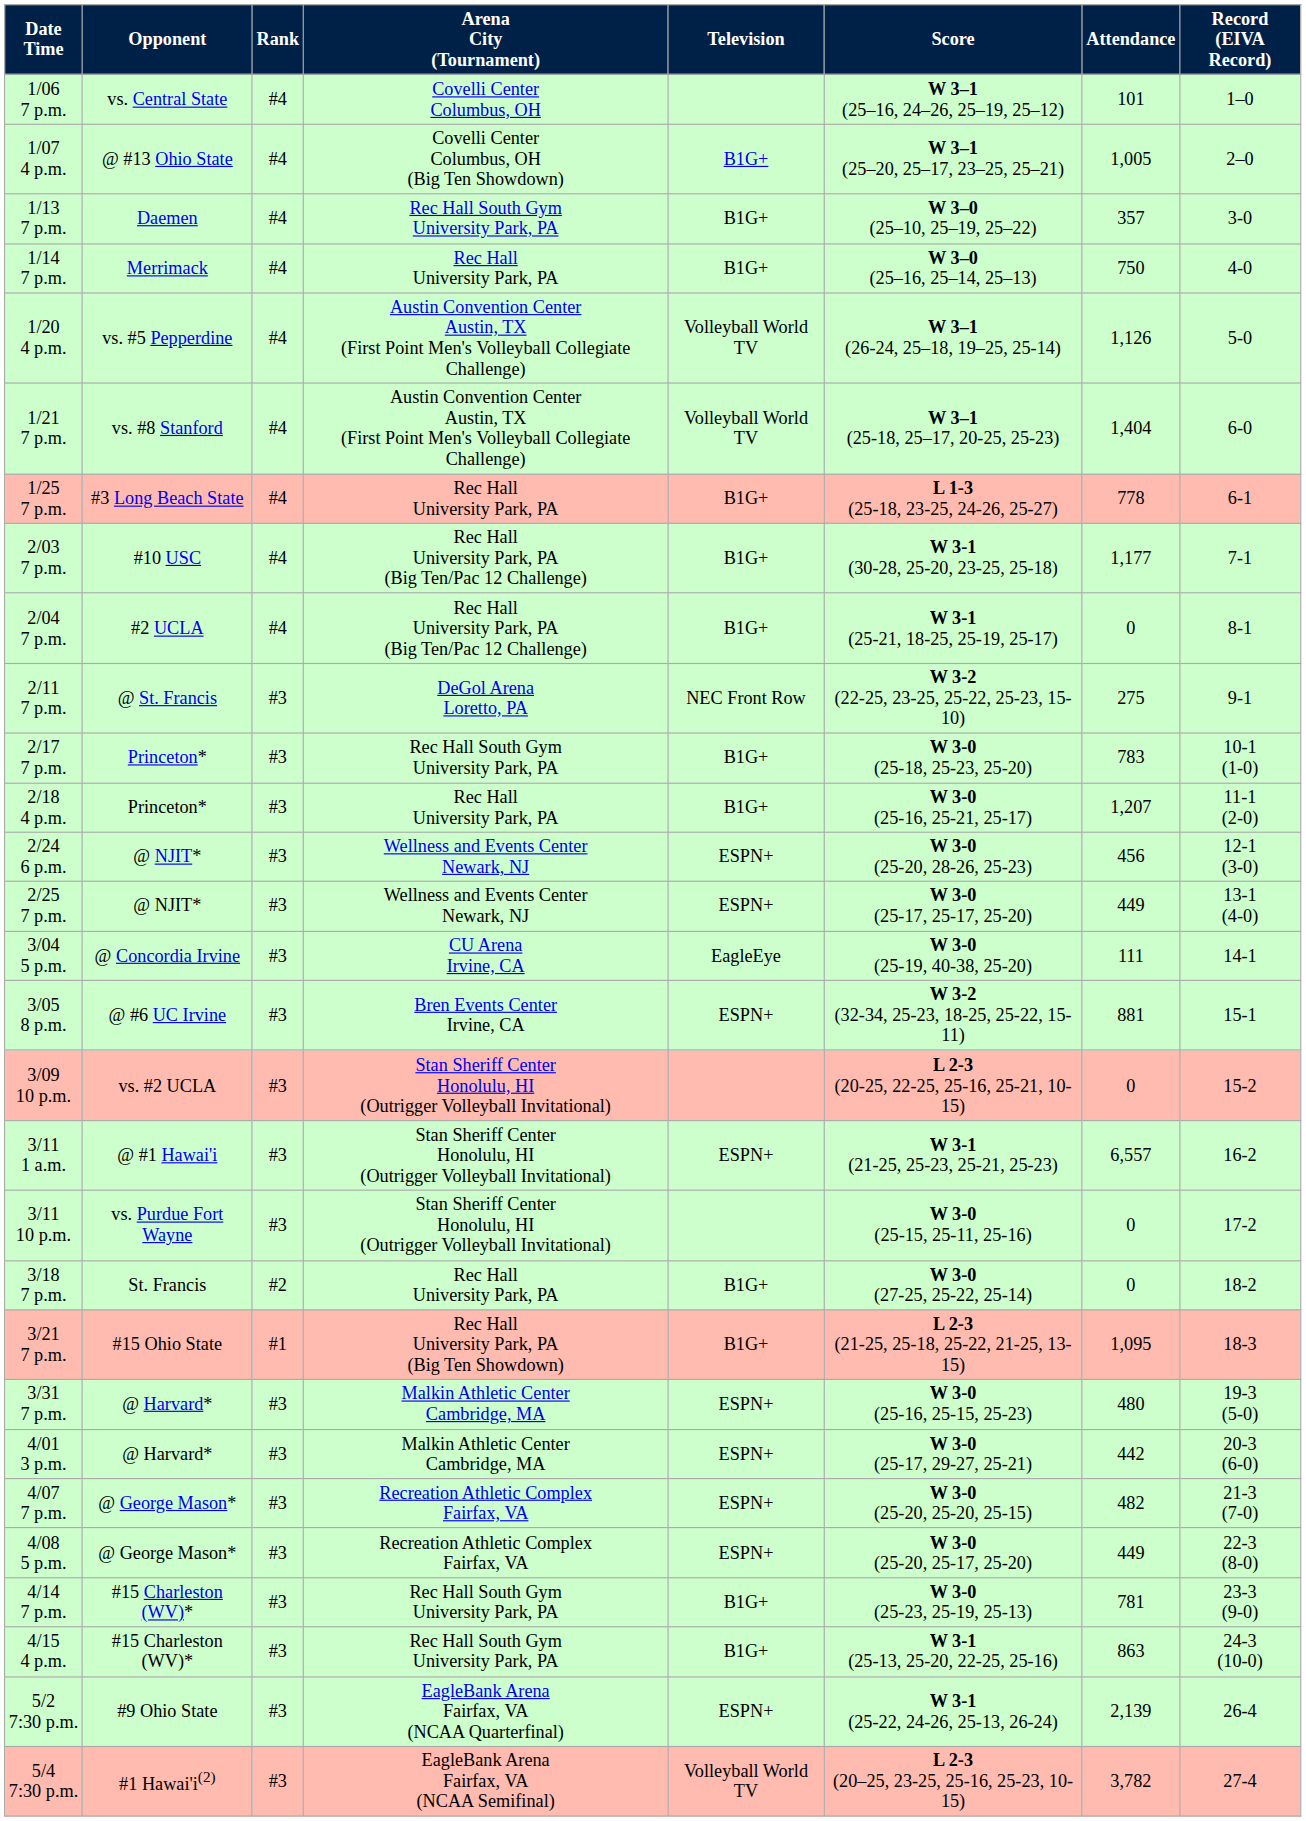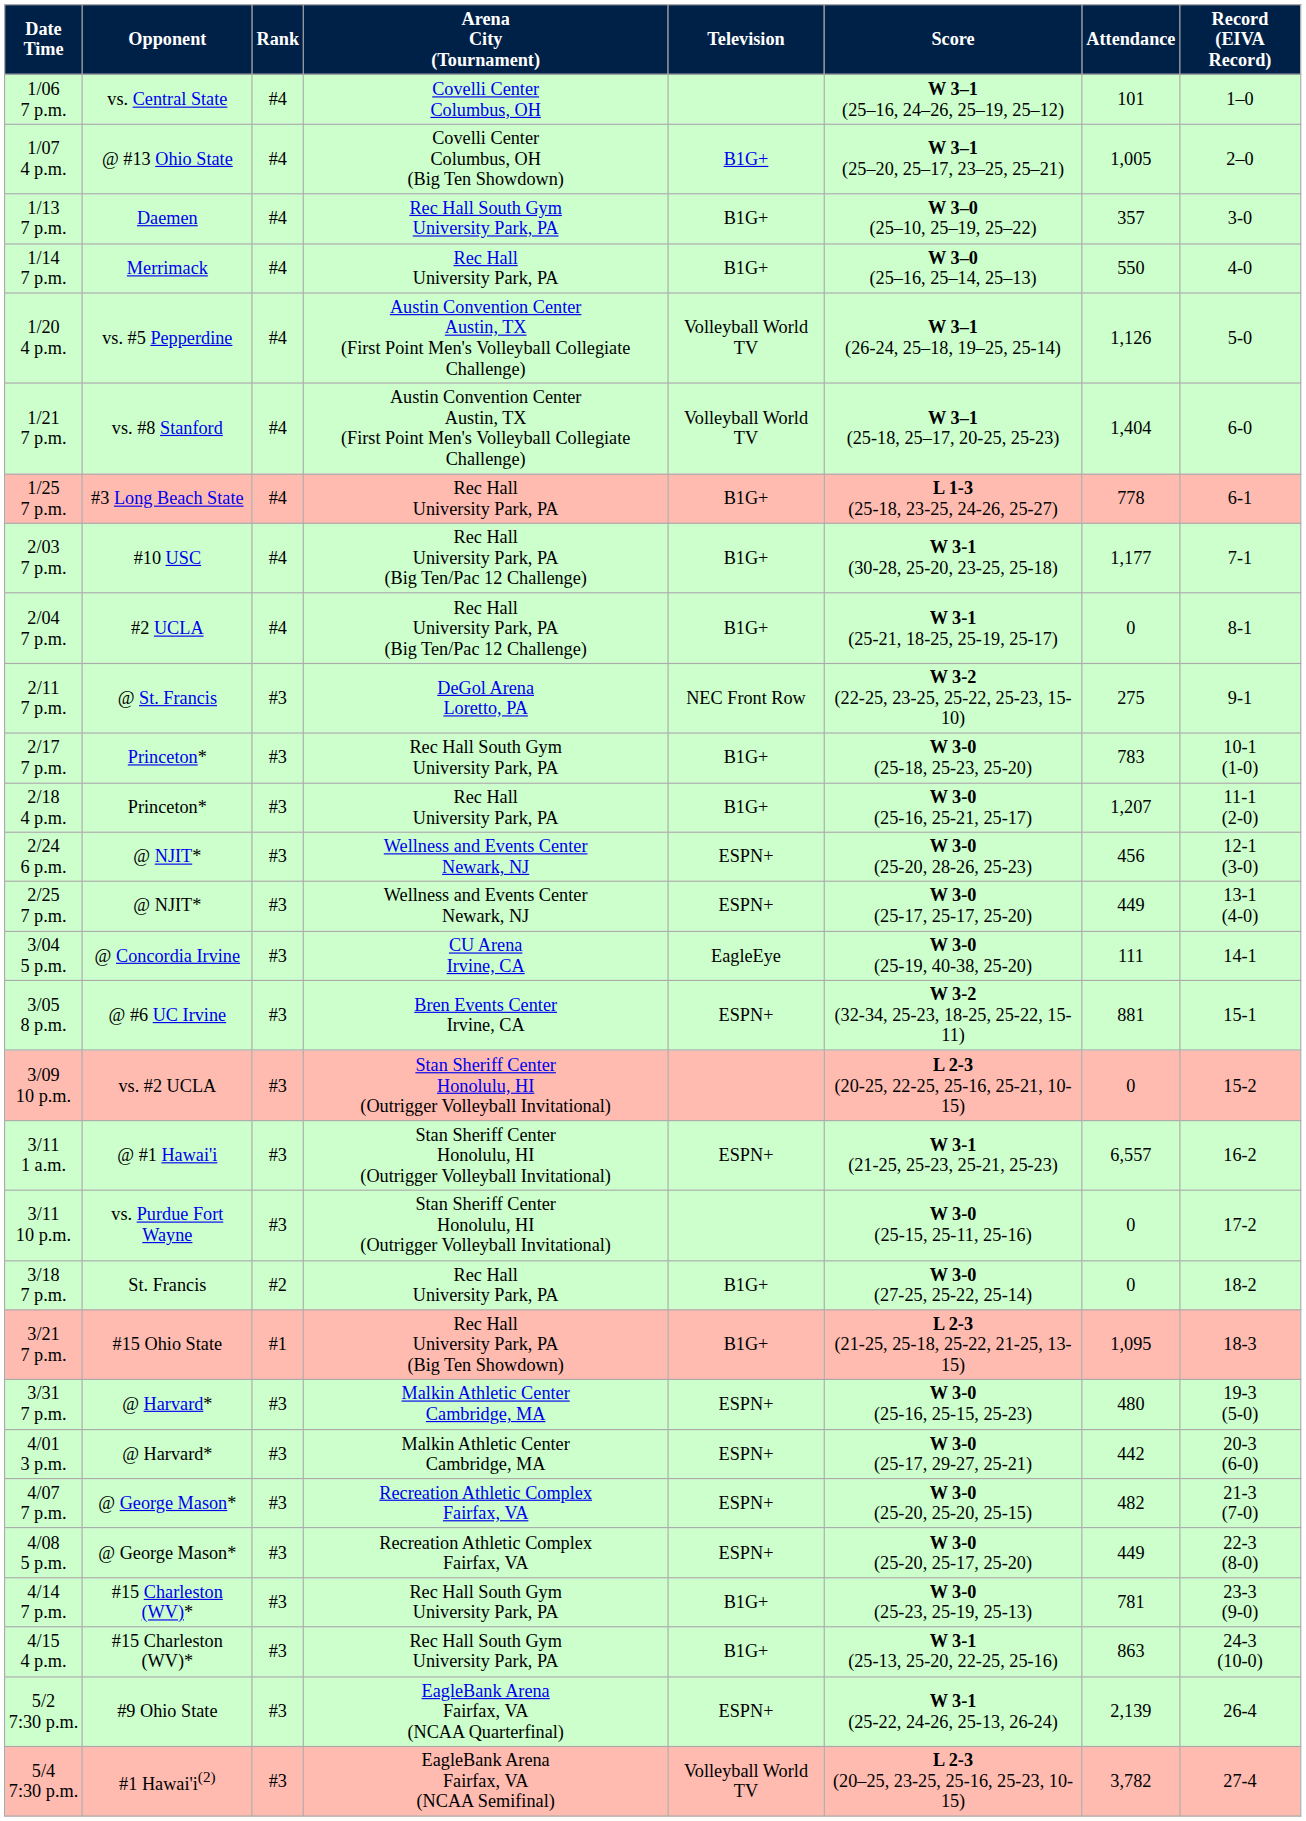 <table class="wikitable sortable" style="width:90%">
 <tr>
 <th style="background:#002147; color:#FFFFFF;" scope="col">Date<br>Time</th>
 <th style="background:#002147; color:#FFFFFF;" scope="col">Opponent</th>
 <th style="background:#002147; color:#FFFFFF;" scope="col">Rank</th>
 <th style="background:#002147; color:#FFFFFF;" scope="col">Arena<br>City<br>(Tournament)</th>
 <th style="background:#002147; color:#FFFFFF;" scope="col">Television</th>
 <th style="background:#002147; color:#FFFFFF;" scope="col">Score</th>
 <th style="background:#002147; color:#FFFFFF;" scope="col">Attendance</th>
 <th style="background:#002147; color:#FFFFFF;" scope="col">Record<br>(EIVA Record)</th>
 </tr>
 <tr align="center" bgcolor="#ccffcc">
 <td>1/06<br>7 p.m.</td>
 <td>vs. <a href='#'>Central State</a></td>
 <td>#4</td>
 <td><a href='#'>Covelli Center</a><br><a href='#'>Columbus, OH</a></td>
 <td></td>
 <td><strong>W 3–1</strong><br>(25–16, 24–26, 25–19, 25–12)</td>
 <td>101</td>
 <td>1–0</td>
 </tr>
 <tr align="center" bgcolor="#ccffcc">
 <td>1/07<br>4 p.m.</td>
 <td>@ #13 <a href='#'>Ohio State</a></td>
 <td>#4</td>
 <td>Covelli Center<br>Columbus, OH<br>(Big Ten Showdown)</td>
 <td><a href='#'>B1G+</a></td>
 <td><strong>W 3–1</strong><br>(25–20, 25–17, 23–25, 25–21)</td>
 <td>1,005</td>
 <td>2–0</td>
 </tr>
 <tr align="center" bgcolor="#ccffcc">
 <td>1/13<br>7 p.m.</td>
 <td><a href='#'>Daemen</a></td>
 <td>#4</td>
 <td><a href='#'>Rec Hall South Gym</a><br><a href='#'>University Park, PA</a></td>
 <td>B1G+</td>
 <td><strong>W 3–0</strong><br>(25–10, 25–19, 25–22)</td>
 <td>357</td>
 <td>3-0</td>
 </tr>
 <tr align="center" bgcolor="#ccffcc">
 <td>1/14<br>7 p.m.</td>
 <td><a href='#'>Merrimack</a></td>
 <td>#4</td>
 <td><a href='#'>Rec Hall</a><br>University Park, PA</td>
 <td>B1G+</td>
 <td><strong>W 3–0</strong><br>(25–16, 25–14, 25–13)</td>
-<td>750</td>
+<td>550</td>
 <td>4-0</td>
 </tr>
 <tr align="center" bgcolor="#ccffcc">
 <td>1/20<br>4 p.m.</td>
 <td>vs. #5 <a href='#'>Pepperdine</a></td>
 <td>#4</td>
 <td><a href='#'>Austin Convention Center</a><br><a href='#'>Austin, TX</a><br>(First Point Men's Volleyball Collegiate Challenge)</td>
 <td>Volleyball World TV</td>
 <td><strong>W 3–1</strong><br>(26-24, 25–18, 19–25, 25-14)</td>
 <td>1,126</td>
 <td>5-0</td>
 </tr>
 <tr align="center" bgcolor="#ccffcc">
 <td>1/21<br>7 p.m.</td>
 <td>vs. #8 <a href='#'>Stanford</a></td>
 <td>#4</td>
 <td>Austin Convention Center<br>Austin, TX<br>(First Point Men's Volleyball Collegiate Challenge)</td>
 <td>Volleyball World TV</td>
 <td><strong>W 3–1</strong><br>(25-18, 25–17, 20-25, 25-23)</td>
 <td>1,404</td>
 <td>6-0</td>
 </tr>
 <tr align="center" bgcolor="#ffbbb">
 <td>1/25<br>7 p.m.</td>
 <td>#3 <a href='#'>Long Beach State</a></td>
 <td>#4</td>
 <td>Rec Hall<br>University Park, PA</td>
 <td>B1G+</td>
 <td><strong>L 1-3</strong><br>(25-18, 23-25, 24-26, 25-27)</td>
 <td>778</td>
 <td>6-1</td>
 </tr>
 <tr align="center" bgcolor="#ccffcc">
 <td>2/03<br>7 p.m.</td>
 <td>#10 <a href='#'>USC</a></td>
 <td>#4</td>
 <td>Rec Hall<br>University Park, PA<br>(Big Ten/Pac 12 Challenge)</td>
 <td>B1G+</td>
 <td><strong>W 3-1</strong><br>(30-28, 25-20, 23-25, 25-18)</td>
 <td>1,177</td>
 <td>7-1</td>
 </tr>
 <tr align="center" bgcolor="#ccffcc">
 <td>2/04<br>7 p.m.</td>
 <td>#2 <a href='#'>UCLA</a></td>
 <td>#4</td>
 <td>Rec Hall<br>University Park, PA<br>(Big Ten/Pac 12 Challenge)</td>
 <td>B1G+</td>
 <td><strong>W 3-1</strong><br>(25-21, 18-25, 25-19, 25-17)</td>
 <td>0</td>
 <td>8-1</td>
 </tr>
 <tr align="center" bgcolor="#ccffcc">
 <td>2/11<br>7 p.m.</td>
 <td>@ <a href='#'>St. Francis</a></td>
 <td>#3</td>
 <td><a href='#'>DeGol Arena</a><br><a href='#'>Loretto, PA</a></td>
 <td>NEC Front Row</td>
 <td><strong>W 3-2</strong><br>(22-25, 23-25, 25-22, 25-23, 15-10)</td>
 <td>275</td>
 <td>9-1</td>
 </tr>
 <tr align="center" bgcolor="#ccffcc">
 <td>2/17<br>7 p.m.</td>
 <td><a href='#'>Princeton</a>*</td>
 <td>#3</td>
 <td>Rec Hall South Gym<br>University Park, PA</td>
 <td>B1G+</td>
 <td><strong>W 3-0</strong><br>(25-18, 25-23, 25-20)</td>
 <td>783</td>
 <td>10-1<br>(1-0)</td>
 </tr>
 <tr align="center" bgcolor="#ccffcc">
 <td>2/18<br>4 p.m.</td>
 <td>Princeton*</td>
 <td>#3</td>
 <td>Rec Hall<br>University Park, PA</td>
 <td>B1G+</td>
 <td><strong>W 3-0</strong><br>(25-16, 25-21, 25-17)</td>
 <td>1,207</td>
 <td>11-1<br>(2-0)</td>
 </tr>
 <tr align="center" bgcolor="#ccffcc">
 <td>2/24<br>6 p.m.</td>
 <td>@ <a href='#'>NJIT</a>*</td>
 <td>#3</td>
 <td><a href='#'>Wellness and Events Center</a><br><a href='#'>Newark, NJ</a></td>
 <td>ESPN+</td>
 <td><strong>W 3-0</strong><br>(25-20, 28-26, 25-23)</td>
 <td>456</td>
 <td>12-1<br>(3-0)</td>
 </tr>
 <tr align="center" bgcolor="#ccffcc">
 <td>2/25<br>7 p.m.</td>
 <td>@ NJIT*</td>
 <td>#3</td>
 <td>Wellness and Events Center<br>Newark, NJ</td>
 <td>ESPN+</td>
 <td><strong>W 3-0</strong><br>(25-17, 25-17, 25-20)</td>
 <td>449</td>
 <td>13-1<br>(4-0)</td>
 </tr>
 <tr align="center" bgcolor="#ccffcc">
 <td>3/04<br>5 p.m.</td>
 <td>@ <a href='#'>Concordia Irvine</a></td>
 <td>#3</td>
 <td><a href='#'>CU Arena</a><br><a href='#'>Irvine, CA</a></td>
 <td>EagleEye</td>
 <td><strong>W 3-0</strong><br>(25-19, 40-38, 25-20)</td>
 <td>111</td>
 <td>14-1</td>
 </tr>
 <tr align="center" bgcolor="#ccffcc">
 <td>3/05<br>8 p.m.</td>
 <td>@ #6 <a href='#'>UC Irvine</a></td>
 <td>#3</td>
 <td><a href='#'>Bren Events Center</a><br>Irvine, CA</td>
 <td>ESPN+</td>
 <td><strong>W 3-2</strong><br>(32-34, 25-23, 18-25, 25-22, 15-11)</td>
 <td>881</td>
 <td>15-1</td>
 </tr>
 <tr align="center" bgcolor="#ffbbb">
 <td>3/09<br>10 p.m.</td>
 <td>vs. #2 UCLA</td>
 <td>#3</td>
 <td><a href='#'>Stan Sheriff Center</a><br><a href='#'>Honolulu, HI</a><br>(Outrigger Volleyball Invitational)</td>
 <td></td>
 <td><strong>L 2-3</strong><br>(20-25, 22-25, 25-16, 25-21, 10-15)</td>
 <td>0</td>
 <td>15-2</td>
 </tr>
 <tr align="center" bgcolor="#ccffcc">
 <td>3/11<br>1 a.m.</td>
 <td>@ #1 <a href='#'>Hawai'i</a></td>
 <td>#3</td>
 <td>Stan Sheriff Center<br>Honolulu, HI<br>(Outrigger Volleyball Invitational)</td>
 <td>ESPN+</td>
 <td><strong>W 3-1</strong><br>(21-25, 25-23, 25-21, 25-23)</td>
 <td>6,557</td>
 <td>16-2</td>
 </tr>
 <tr align="center" bgcolor="#ccffcc">
 <td>3/11<br>10 p.m.</td>
 <td>vs. <a href='#'>Purdue Fort Wayne</a></td>
 <td>#3</td>
 <td>Stan Sheriff Center<br>Honolulu, HI<br>(Outrigger Volleyball Invitational)</td>
 <td></td>
 <td><strong>W 3-0</strong><br>(25-15, 25-11, 25-16)</td>
 <td>0</td>
 <td>17-2</td>
 </tr>
 <tr align="center" bgcolor="#ccffcc">
 <td>3/18<br>7 p.m.</td>
 <td>St. Francis</td>
 <td>#2</td>
 <td>Rec Hall<br>University Park, PA</td>
 <td>B1G+</td>
 <td><strong>W 3-0</strong><br>(27-25, 25-22, 25-14)</td>
 <td>0</td>
 <td>18-2</td>
 </tr>
 <tr align="center" bgcolor="#ffbbb">
 <td>3/21<br>7 p.m.</td>
 <td>#15 Ohio State</td>
 <td>#1</td>
 <td>Rec Hall<br>University Park, PA<br>(Big Ten Showdown)</td>
 <td>B1G+</td>
 <td><strong>L 2-3</strong><br>(21-25, 25-18, 25-22, 21-25, 13-15)</td>
 <td>1,095</td>
 <td>18-3</td>
 </tr>
 <tr align="center" bgcolor="#ccffcc">
 <td>3/31<br>7 p.m.</td>
 <td>@ <a href='#'>Harvard</a>*</td>
 <td>#3</td>
 <td><a href='#'>Malkin Athletic Center</a><br><a href='#'>Cambridge, MA</a></td>
 <td>ESPN+</td>
 <td><strong>W 3-0</strong><br>(25-16, 25-15, 25-23)</td>
 <td>480</td>
 <td>19-3<br>(5-0)</td>
 </tr>
 <tr align="center" bgcolor="#ccffcc">
 <td>4/01<br>3 p.m.</td>
 <td>@ Harvard*</td>
 <td>#3</td>
 <td>Malkin Athletic Center<br>Cambridge, MA</td>
 <td>ESPN+</td>
 <td><strong>W 3-0</strong><br>(25-17, 29-27, 25-21)</td>
 <td>442</td>
 <td>20-3<br>(6-0)</td>
 </tr>
 <tr align="center" bgcolor="#ccffcc">
 <td>4/07<br>7 p.m.</td>
 <td>@ <a href='#'>George Mason</a>*</td>
 <td>#3</td>
 <td><a href='#'>Recreation Athletic Complex</a><br><a href='#'>Fairfax, VA</a></td>
 <td>ESPN+</td>
 <td><strong>W 3-0</strong><br>(25-20, 25-20, 25-15)</td>
 <td>482</td>
 <td>21-3<br>(7-0)</td>
 </tr>
 <tr align="center" bgcolor="#ccffcc">
 <td>4/08<br>5 p.m.</td>
 <td>@ George Mason*</td>
 <td>#3</td>
 <td>Recreation Athletic Complex<br>Fairfax, VA</td>
 <td>ESPN+</td>
 <td><strong>W 3-0</strong><br>(25-20, 25-17, 25-20)</td>
 <td>449</td>
 <td>22-3<br>(8-0)</td>
 </tr>
 <tr align="center" bgcolor="#ccffcc">
 <td>4/14<br>7 p.m.</td>
 <td>#15 <a href='#'>Charleston (WV)</a>*</td>
 <td>#3</td>
 <td>Rec Hall South Gym<br>University Park, PA</td>
 <td>B1G+</td>
 <td><strong>W 3-0</strong><br>(25-23, 25-19, 25-13)</td>
 <td>781</td>
 <td>23-3<br>(9-0)</td>
 </tr>
 <tr align="center" bgcolor="#ccffcc">
 <td>4/15<br>4 p.m.</td>
 <td>#15 Charleston (WV)*</td>
 <td>#3</td>
 <td>Rec Hall South Gym<br>University Park, PA</td>
 <td>B1G+</td>
 <td><strong>W 3-1</strong><br>(25-13, 25-20, 22-25, 25-16)</td>
 <td>863</td>
 <td>24-3<br>(10-0)</td>
 </tr>
 <tr align="center" bgcolor="#ccffcc">
 <td>5/2<br>7:30 p.m.</td>
 <td>#9 Ohio State</td>
 <td>#3</td>
 <td><a href='#'>EagleBank Arena</a><br>Fairfax, VA<br>(NCAA Quarterfinal)</td>
 <td>ESPN+</td>
 <td><strong>W 3-1</strong><br>(25-22, 24-26, 25-13, 26-24)</td>
 <td>2,139</td>
 <td>26-4</td>
 </tr>
 <tr align="center" bgcolor="#ffbbb">
 <td>5/4<br>7:30 p.m.</td>
 <td>#1 Hawai'i<sup>(2)</sup></td>
 <td>#3</td>
 <td>EagleBank Arena<br>Fairfax, VA<br>(NCAA Semifinal)</td>
 <td>Volleyball World TV</td>
 <td><strong>L 2-3</strong><br>(20–25, 23-25, 25-16, 25-23, 10-15)</td>
 <td>3,782</td>
 <td>27-4</td>
 </tr>
 </table>
